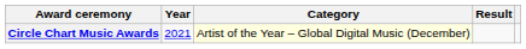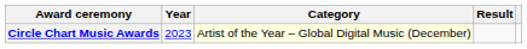 <table class="wikitable plainrowheaders sortable" style="text-align:center">
 <tr>
 <th scope="col">Award ceremony </th>
 <th scope="col">Year</th>
 <th scope="col">Category </th>
 <th scope="col">Result</th>
 <th scope="col" class="unsortable"></th>
 </tr>
 <tr>
 <th scope="row"><a href='#'>Circle Chart Music Awards</a></th>
-<td><a href='#'>2021</a></td>
+<td><a href='#'>2023</a></td>
 <td style="background: lightyellow; text-align:left">Artist of the Year – Global Digital Music (December)</td>
 <td></td>
 <td></td>
 </tr>
 </table>
